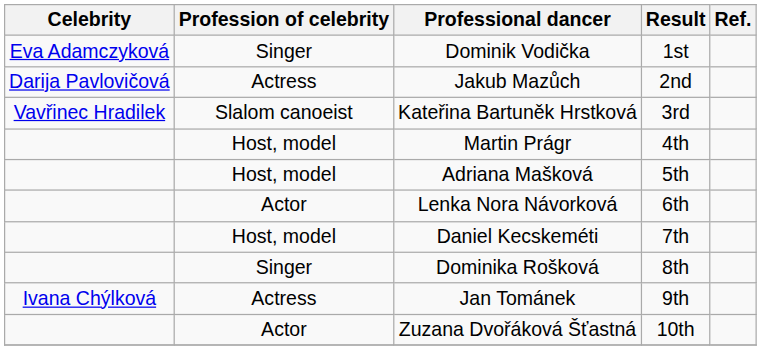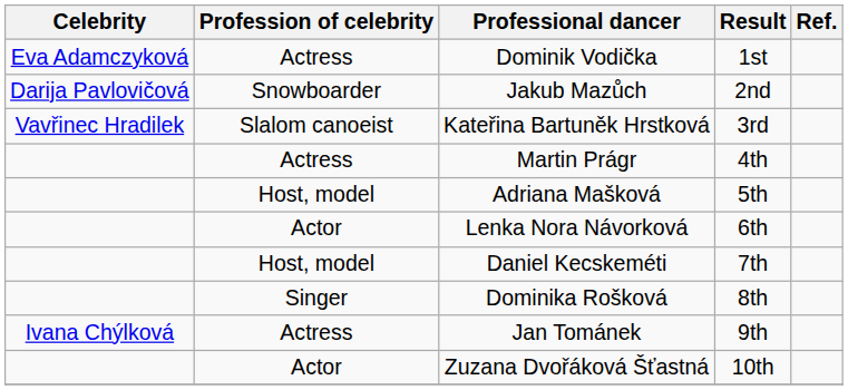 <table class="wikitable" style="text-align:center;">
 <tr>
 <th>Celebrity</th>
 <th>Profession of celebrity</th>
 <th>Professional dancer</th>
 <th>Result</th>
 <th>Ref.</th>
 </tr>
 <tr>
 <td><a href='#'>Eva Adamczyková</a></td>
-<td>Singer</td>
+<td>Actress</td>
 <td>Dominik Vodička</td>
 <td>1st</td>
 <td></td>
 </tr>
 <tr>
 <td><a href='#'>Darija Pavlovičová</a></td>
-<td>Actress</td>
+<td>Snowboarder</td>
 <td>Jakub Mazůch</td>
 <td>2nd</td>
 <td></td>
 </tr>
 <tr>
 <td><a href='#'>Vavřinec Hradilek</a></td>
 <td>Slalom canoeist</td>
 <td>Kateřina Bartuněk Hrstková</td>
 <td>3rd</td>
 <td></td>
 </tr>
 <tr>
 <td></td>
-<td>Host, model</td>
+<td>Actress</td>
 <td>Martin Prágr</td>
 <td>4th</td>
 <td></td>
 </tr>
 <tr>
 <td></td>
 <td>Host, model</td>
 <td>Adriana Mašková</td>
 <td>5th</td>
 <td></td>
 </tr>
 <tr>
 <td></td>
 <td>Actor</td>
 <td>Lenka Nora Návorková</td>
 <td>6th</td>
 <td></td>
 </tr>
 <tr>
 <td></td>
 <td>Host, model</td>
 <td>Daniel Kecskeméti</td>
 <td>7th</td>
 <td></td>
 </tr>
 <tr>
 <td></td>
 <td>Singer</td>
 <td>Dominika Rošková</td>
 <td>8th</td>
 <td></td>
 </tr>
 <tr>
 <td><a href='#'>Ivana Chýlková</a></td>
 <td>Actress</td>
 <td>Jan Tománek</td>
 <td>9th</td>
 <td></td>
 </tr>
 <tr>
 <td></td>
 <td>Actor</td>
 <td>Zuzana Dvořáková Šťastná</td>
 <td>10th</td>
 <td></td>
 </tr>
 <tr>
 </tr>
 </table>
